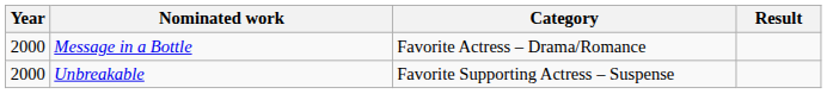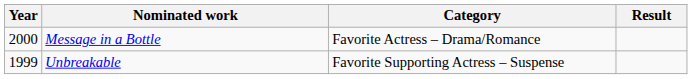 <table class="wikitable" width=85%>
 <tr>
 <th width=5%>Year</th>
 <th width=40%>Nominated work</th>
 <th width=40%>Category</th>
 <th width=10%>Result</th>
 </tr>
 <tr>
 <td style="text-align:center;">2000</td>
 <td><em><a href='#'>Message in a Bottle</a></em></td>
 <td>Favorite Actress – Drama/Romance</td>
 <td></td>
 </tr>
 <tr>
-<td style="text-align:center;">2000</td>
+<td style="text-align:center;">1999</td>
 <td><em><a href='#'>Unbreakable</a></em></td>
 <td>Favorite Supporting Actress – Suspense</td>
 <td></td>
 </tr>
 </table>
